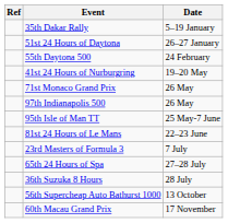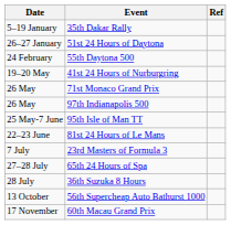 <table class="wikitable" style="font-size: 85%">
 <tr>
+<th>Date</th>
+<th>Event</th>
 <th>Ref</th>
-<th>Event</th>
-<th>Date</th>
 </tr>
 <tr>
+<td>5–19 January</td>
+<td><a href='#'>35th Dakar Rally</a></td>
 <td></td>
-<td><a href='#'>35th Dakar Rally</a></td>
-<td>5–19 January</td>
 </tr>
 <tr>
+<td>26–27 January</td>
+<td><a href='#'>51st 24 Hours of Daytona</a></td>
 <td></td>
-<td><a href='#'>51st 24 Hours of Daytona</a></td>
-<td>26–27 January</td>
 </tr>
 <tr>
+<td>24 February</td>
+<td><a href='#'>55th Daytona 500</a></td>
 <td></td>
-<td><a href='#'>55th Daytona 500</a></td>
-<td>24 February</td>
 </tr>
 <tr>
+<td>19–20 May</td>
+<td><a href='#'>41st 24 Hours of Nurburgring</a></td>
 <td></td>
-<td><a href='#'>41st 24 Hours of Nurburgring</a></td>
-<td>19–20 May</td>
 </tr>
 <tr>
+<td>26 May</td>
+<td><a href='#'>71st Monaco Grand Prix</a></td>
 <td></td>
-<td><a href='#'>71st Monaco Grand Prix</a></td>
-<td>26 May</td>
 </tr>
 <tr>
+<td>26 May</td>
+<td><a href='#'>97th Indianapolis 500</a></td>
 <td></td>
-<td><a href='#'>97th Indianapolis 500</a></td>
-<td>26 May</td>
 </tr>
 <tr>
+<td>25 May-7 June</td>
+<td><a href='#'>95th Isle of Man TT</a></td>
 <td></td>
-<td><a href='#'>95th Isle of Man TT</a></td>
-<td>25 May-7 June</td>
 </tr>
 <tr>
+<td>22–23 June</td>
+<td><a href='#'>81st 24 Hours of Le Mans</a></td>
 <td></td>
-<td><a href='#'>81st 24 Hours of Le Mans</a></td>
-<td>22–23 June</td>
 </tr>
 <tr>
+<td>7 July</td>
+<td><a href='#'>23rd Masters of Formula 3</a></td>
 <td></td>
-<td><a href='#'>23rd Masters of Formula 3</a></td>
-<td>7 July</td>
 </tr>
 <tr>
+<td>27–28 July</td>
+<td><a href='#'>65th 24 Hours of Spa</a></td>
 <td></td>
-<td><a href='#'>65th 24 Hours of Spa</a></td>
-<td>27–28 July</td>
 </tr>
 <tr>
+<td>28 July</td>
+<td><a href='#'>36th Suzuka 8 Hours</a></td>
 <td></td>
-<td><a href='#'>36th Suzuka 8 Hours</a></td>
-<td>28 July</td>
 </tr>
 <tr>
+<td>13 October</td>
+<td><a href='#'>56th Supercheap Auto Bathurst 1000</a></td>
 <td></td>
-<td><a href='#'>56th Supercheap Auto Bathurst 1000</a></td>
-<td>13 October</td>
 </tr>
 <tr>
+<td>17 November</td>
+<td><a href='#'>60th Macau Grand Prix</a></td>
 <td></td>
-<td><a href='#'>60th Macau Grand Prix</a></td>
-<td>17 November</td>
 </tr>
 </table>
